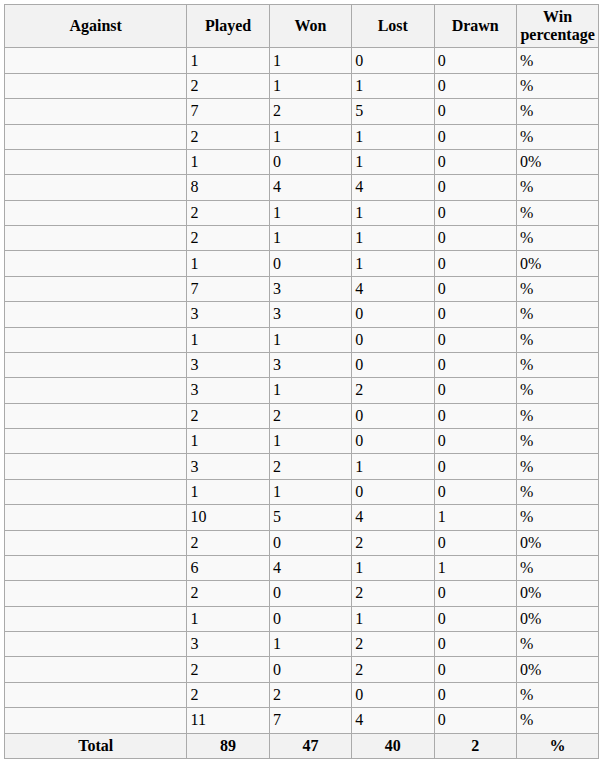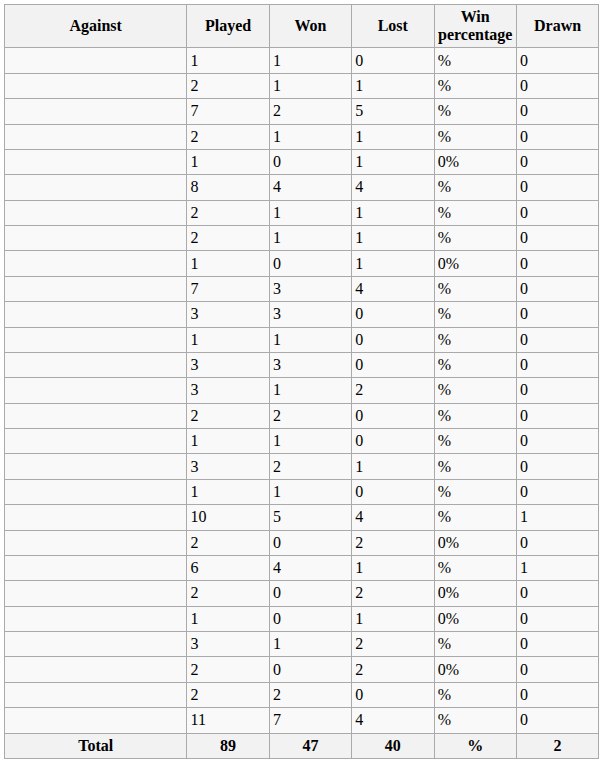 <table class="wikitable sortable" style="border:1px solid #CCCCCC">
 <tr>
 <th align="left" width="175" bgcolor="#CCCCCC">Against</th>
 <th align="center" width="75" bgcolor="#CCCCCC">Played</th>
 <th align="center" width="75" bgcolor="#CCCCCC">Won</th>
 <th align="center" width="75" bgcolor="#CCCCCC">Lost</th>
+<th align="center" width="75" bgcolor="#CCCCCC">Win percentage</th>
 <th align="center" width="75" bgcolor="#CCCCCC">Drawn</th>
-<th align="center" width="75" bgcolor="#CCCCCC">Win percentage</th>
 </tr>
 <tr>
 <td align="left"></td>
 <td>1</td>
 <td>1</td>
 <td>0</td>
+<td>%</td>
 <td>0</td>
-<td>%</td>
 </tr>
 <tr>
 <td align="left"></td>
 <td>2</td>
 <td>1</td>
 <td>1</td>
+<td>%</td>
 <td>0</td>
-<td>%</td>
 </tr>
 <tr>
 <td align="left"></td>
 <td>7</td>
 <td>2</td>
 <td>5</td>
+<td>%</td>
 <td>0</td>
-<td>%</td>
 </tr>
 <tr>
 <td align="left"></td>
 <td>2</td>
 <td>1</td>
 <td>1</td>
+<td>%</td>
 <td>0</td>
-<td>%</td>
 </tr>
 <tr>
 <td align="left"></td>
 <td>1</td>
 <td>0</td>
 <td>1</td>
+<td>0%</td>
 <td>0</td>
-<td>0%</td>
 </tr>
 <tr>
 <td align="left"></td>
 <td>8</td>
 <td>4</td>
 <td>4</td>
+<td>%</td>
 <td>0</td>
-<td>%</td>
 </tr>
 <tr>
 <td align="left"></td>
 <td>2</td>
 <td>1</td>
 <td>1</td>
+<td>%</td>
 <td>0</td>
-<td>%</td>
 </tr>
 <tr>
 <td align="left"></td>
 <td>2</td>
 <td>1</td>
 <td>1</td>
+<td>%</td>
 <td>0</td>
-<td>%</td>
 </tr>
 <tr>
 <td align="left"></td>
 <td>1</td>
 <td>0</td>
 <td>1</td>
+<td>0%</td>
 <td>0</td>
-<td>0%</td>
 </tr>
 <tr>
 <td align="left"></td>
 <td>7</td>
 <td>3</td>
 <td>4</td>
+<td>%</td>
 <td>0</td>
-<td>%</td>
 </tr>
 <tr>
 <td align="left"></td>
 <td>3</td>
 <td>3</td>
 <td>0</td>
+<td>%</td>
 <td>0</td>
-<td>%</td>
 </tr>
 <tr>
 <td align="left"></td>
 <td>1</td>
 <td>1</td>
 <td>0</td>
+<td>%</td>
 <td>0</td>
-<td>%</td>
 </tr>
 <tr>
 <td align="left"></td>
 <td>3</td>
 <td>3</td>
 <td>0</td>
+<td>%</td>
 <td>0</td>
-<td>%</td>
 </tr>
 <tr>
 <td align="left"></td>
 <td>3</td>
 <td>1</td>
 <td>2</td>
+<td>%</td>
 <td>0</td>
-<td>%</td>
 </tr>
 <tr>
 <td align="left"></td>
 <td>2</td>
 <td>2</td>
 <td>0</td>
+<td>%</td>
 <td>0</td>
-<td>%</td>
 </tr>
 <tr>
 <td align="left"></td>
 <td>1</td>
 <td>1</td>
 <td>0</td>
+<td>%</td>
 <td>0</td>
-<td>%</td>
 </tr>
 <tr>
 <td align="left"></td>
 <td>3</td>
 <td>2</td>
 <td>1</td>
+<td>%</td>
 <td>0</td>
-<td>%</td>
 </tr>
 <tr>
 <td align="left"></td>
 <td>1</td>
 <td>1</td>
 <td>0</td>
+<td>%</td>
 <td>0</td>
-<td>%</td>
 </tr>
 <tr>
 <td align="left"></td>
 <td>10</td>
 <td>5</td>
 <td>4</td>
+<td>%</td>
 <td>1</td>
-<td>%</td>
 </tr>
 <tr>
 <td align="left"></td>
 <td>2</td>
 <td>0</td>
 <td>2</td>
+<td>0%</td>
 <td>0</td>
-<td>0%</td>
 </tr>
 <tr>
 <td align="left"></td>
 <td>6</td>
 <td>4</td>
 <td>1</td>
+<td>%</td>
 <td>1</td>
-<td>%</td>
 </tr>
 <tr>
 <td align="left"></td>
 <td>2</td>
 <td>0</td>
 <td>2</td>
+<td>0%</td>
 <td>0</td>
-<td>0%</td>
 </tr>
 <tr>
 <td align="left"></td>
 <td>1</td>
 <td>0</td>
 <td>1</td>
+<td>0%</td>
 <td>0</td>
-<td>0%</td>
 </tr>
 <tr>
 <td align="left"></td>
 <td>3</td>
 <td>1</td>
 <td>2</td>
+<td>%</td>
 <td>0</td>
-<td>%</td>
 </tr>
 <tr>
 <td align="left"></td>
 <td>2</td>
 <td>0</td>
 <td>2</td>
+<td>0%</td>
 <td>0</td>
-<td>0%</td>
 </tr>
 <tr>
 <td align="left"></td>
 <td>2</td>
 <td>2</td>
 <td>0</td>
+<td>%</td>
 <td>0</td>
-<td>%</td>
 </tr>
 <tr>
 <td align="left"></td>
 <td>11</td>
 <td>7</td>
 <td>4</td>
+<td>%</td>
 <td>0</td>
-<td>%</td>
 </tr>
 <tr class="sortbottom">
 <th>Total</th>
 <th>89</th>
 <th>47</th>
 <th>40</th>
+<th>%</th>
 <th>2</th>
-<th>%</th>
 </tr>
 </table>
